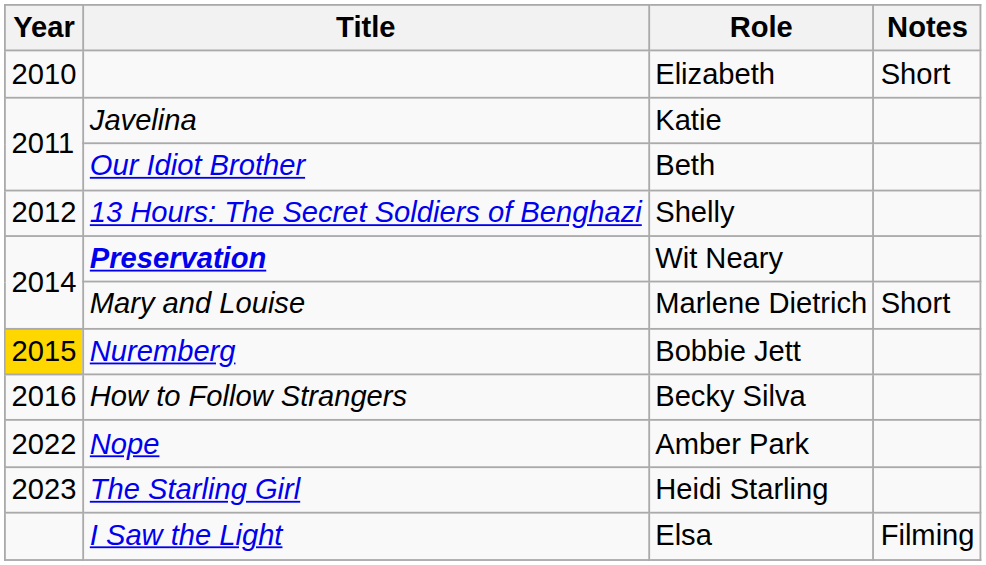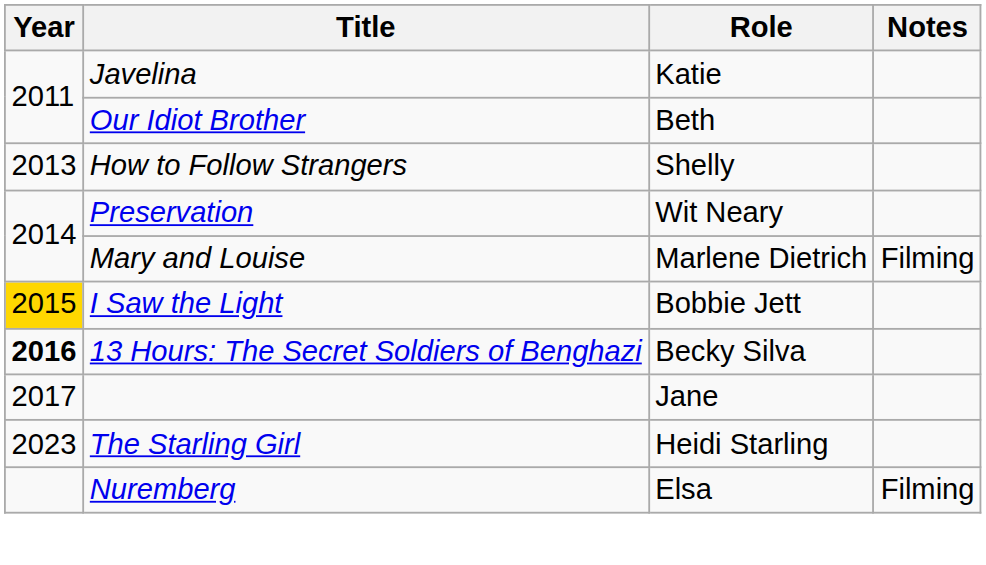 <table class="wikitable sortable">
 <tr>
 <th>Year</th>
 <th>Title</th>
 <th>Role</th>
 <th class="unsortable">Notes</th>
-</tr>
-<tr>
-<td>2010</td>
-<td><em></em></td>
-<td>Elizabeth</td>
-<td>Short</td>
 </tr>
 <tr>
 <td rowspan="2">2011</td>
 <td><em>Javelina</em></td>
 <td>Katie</td>
 <td></td>
 </tr>
 <tr>
 <td><em><a href='#'>Our Idiot Brother</a></em></td>
 <td>Beth</td>
 <td></td>
 </tr>
 <tr>
-<td>2012</td>
-<td><em><a href='#'>13 Hours: The Secret Soldiers of Benghazi</a></em></td>
+<td>2013</td>
+<td><em>How to Follow Strangers</em></td>
 <td>Shelly</td>
 <td></td>
 </tr>
 <tr>
 <td rowspan="2">2014</td>
-<td><strong><em><a href='#'>Preservation</a></em></strong></td>
+<td><em><a href='#'>Preservation</a></em></td>
 <td>Wit Neary</td>
 <td></td>
 </tr>
 <tr>
 <td><em>Mary and Louise</em></td>
 <td>Marlene Dietrich</td>
-<td>Short</td>
+<td>Filming</td>
 </tr>
 <tr>
 <td style="background: gold;">2015</td>
-<td><em><a href='#'>Nuremberg</a></em></td>
+<td><em><a href='#'>I Saw the Light</a></em></td>
 <td>Bobbie Jett</td>
 <td></td>
 </tr>
 <tr>
-<td>2016</td>
-<td><em>How to Follow Strangers</em></td>
+<td><strong>2016</strong></td>
+<td><em><a href='#'>13 Hours: The Secret Soldiers of Benghazi</a></em></td>
 <td>Becky Silva</td>
 <td></td>
 </tr>
 <tr>
-<td>2022</td>
-<td><em><a href='#'>Nope</a></em></td>
-<td>Amber Park</td>
+<td>2017</td>
+<td><em></em></td>
+<td>Jane</td>
 <td></td>
 </tr>
 <tr>
 <td>2023</td>
 <td><em><a href='#'>The Starling Girl</a></em></td>
 <td>Heidi Starling</td>
 <td></td>
 </tr>
 <tr>
 <td></td>
-<td><em><a href='#'>I Saw the Light</a></em></td>
+<td><em><a href='#'>Nuremberg</a></em></td>
 <td>Elsa</td>
 <td>Filming</td>
 </tr>
 </table>
